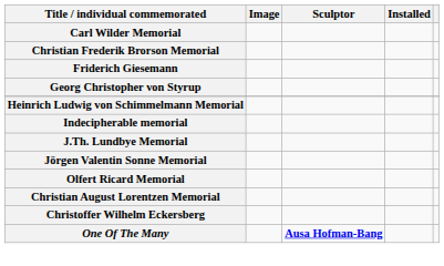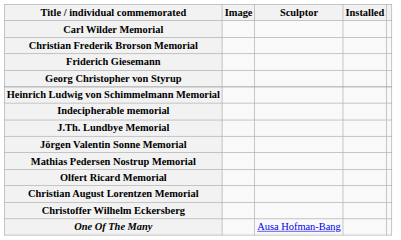 <table class="wikitable sortable plainrowheaders">
 <tr>
 <th scope="col">Title / individual commemorated</th>
 <th scope="col" class="unsortable">Image</th>
 <th scope="col">Sculptor</th>
 <th scope="col">Installed</th>
 <th scope="col" class="unsortable"></th>
 </tr>
 <tr>
 <th scope="row">Carl Wilder Memorial</th>
 <td></td>
 <td></td>
 <td></td>
 <td></td>
 </tr>
 <tr>
 <th scope="row">Christian Frederik Brorson Memorial</th>
 <td></td>
 <td></td>
 <td></td>
 <td></td>
 </tr>
 <tr>
 <th scope="row">Friderich Giesemann</th>
 <td></td>
 <td></td>
 <td></td>
 <td></td>
 </tr>
 <tr>
 <th scope="row">Georg Christopher von Styrup</th>
 <td></td>
 <td></td>
 <td></td>
 <td></td>
 </tr>
 <tr>
 </tr>
 <tr>
 <th scope="row">Heinrich Ludwig von Schimmelmann Memorial</th>
 <td></td>
 <td></td>
 <td></td>
 <td></td>
 </tr>
 <tr>
 <th scope="row">Indecipherable memorial</th>
 <td></td>
 <td></td>
 <td></td>
 <td></td>
 </tr>
 <tr>
 <th scope="row">J.Th. Lundbye Memorial</th>
 <td></td>
 <td></td>
 <td></td>
 <td></td>
 </tr>
 <tr>
 <th scope="row">Jörgen Valentin Sonne Memorial</th>
 <td></td>
 <td></td>
 <td></td>
 <td></td>
 </tr>
 <tr>
+<th scope="row">Mathias Pedersen Nostrup Memorial</th>
+<td></td>
+<td></td>
+<td></td>
+<td></td>
+</tr>
+<tr>
 <th scope="row">Olfert Ricard Memorial</th>
 <td></td>
 <td></td>
 <td></td>
 <td></td>
 </tr>
 <tr>
 <th scope="row">Christian August Lorentzen Memorial</th>
 <td></td>
 <td></td>
 <td></td>
 <td></td>
 </tr>
 <tr>
 <th scope="row">Christoffer Wilhelm Eckersberg</th>
 <td></td>
 <td></td>
 <td></td>
 <td></td>
 </tr>
 <tr>
 <th scope="row"><em>One Of The Many</em></th>
 <td></td>
-<td><strong><a href='#'>Ausa Hofman-Bang</a></strong></td>
+<td><a href='#'>Ausa Hofman-Bang</a></td>
 <td></td>
 <td></td>
 </tr>
 </table>
